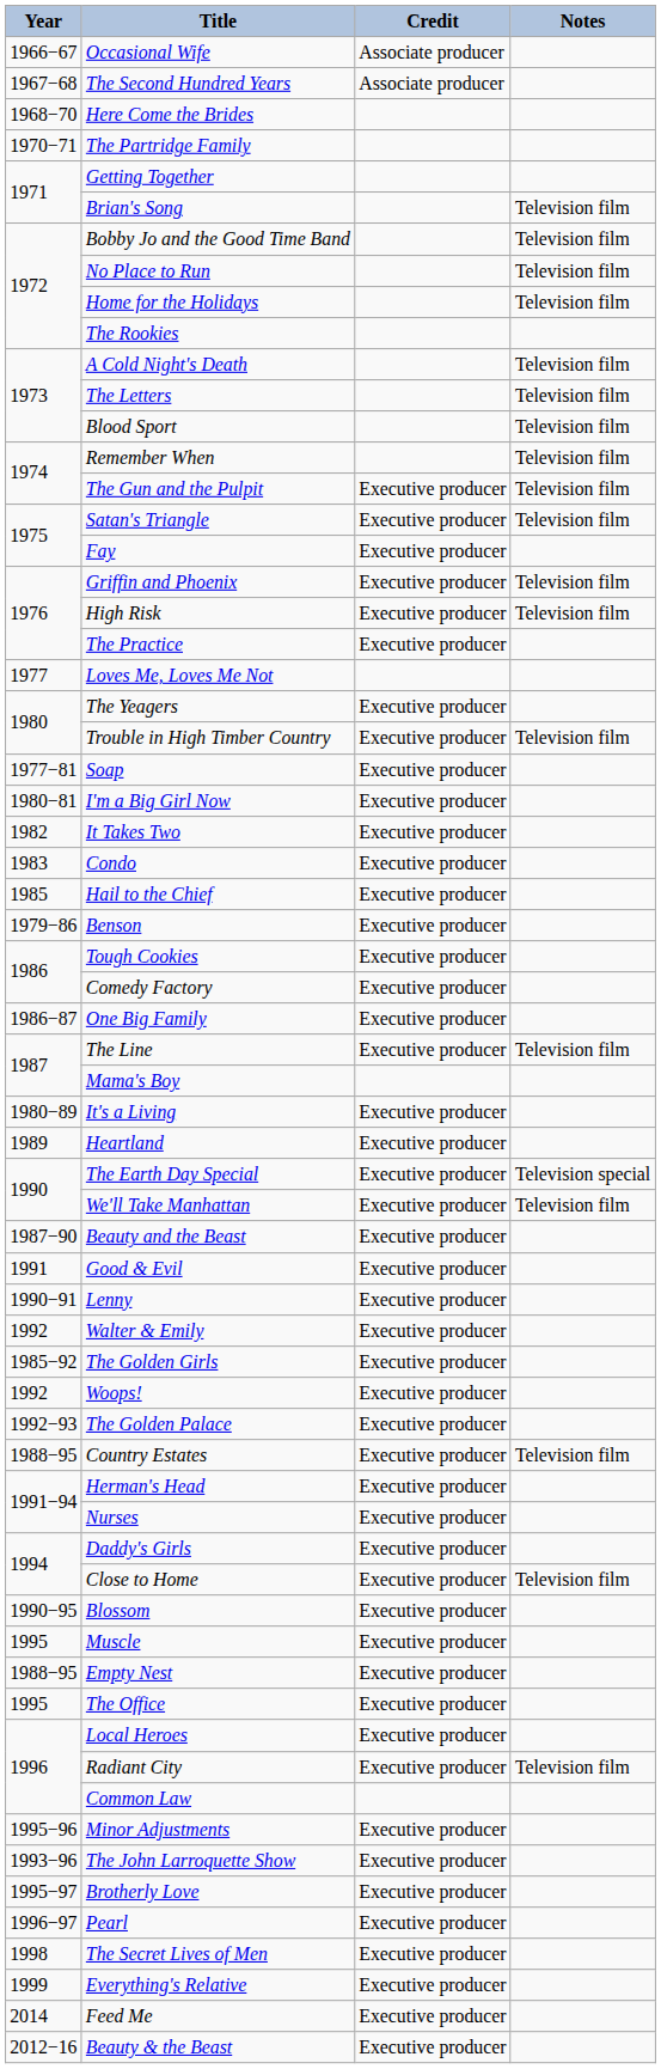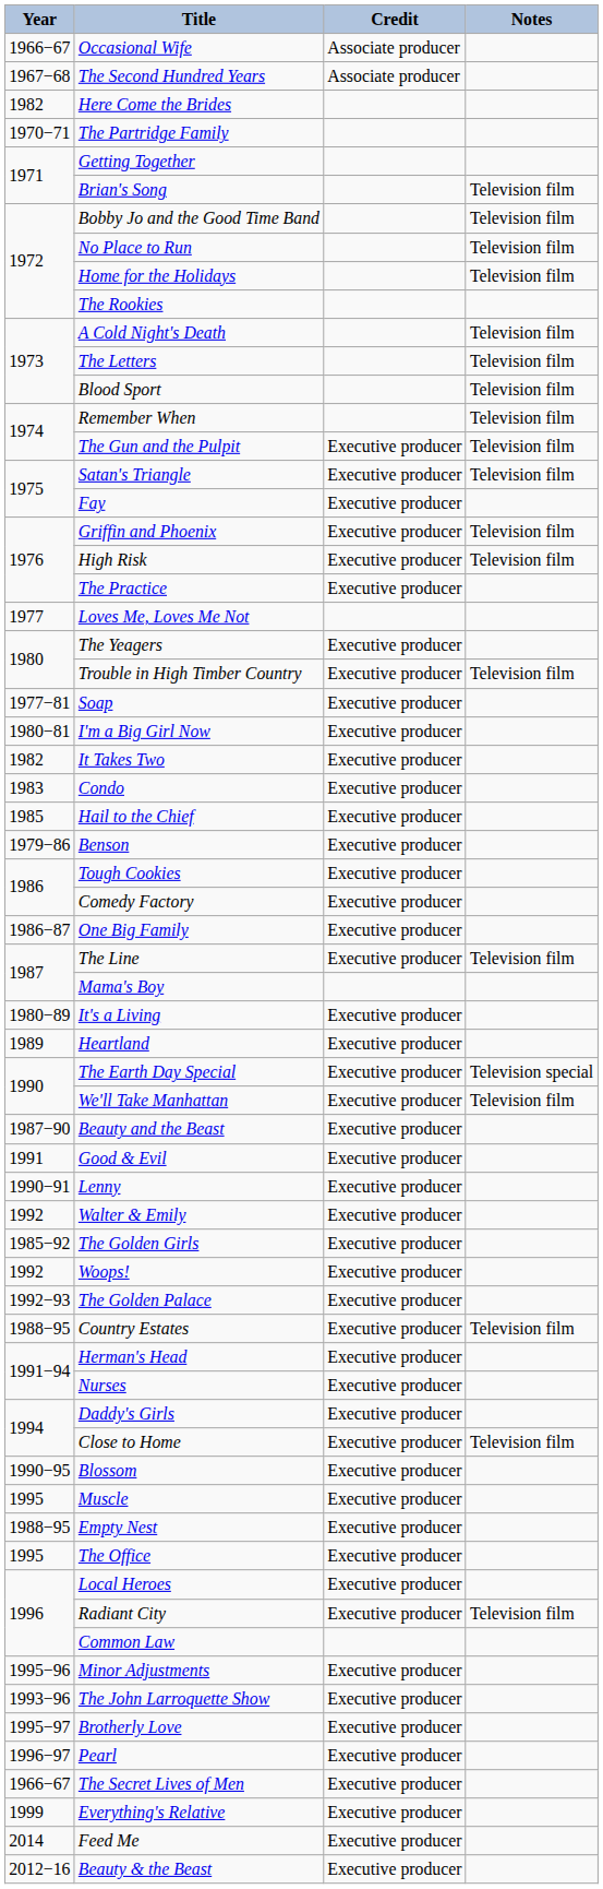 <table class="wikitable" style="font-size:95%;">
 <tr>
 <th style="background:#B0C4DE;">Year</th>
 <th style="background:#B0C4DE;">Title</th>
 <th style="background:#B0C4DE;">Credit</th>
 <th style="background:#B0C4DE;">Notes</th>
 </tr>
 <tr>
 <td>1966−67</td>
 <td><em><a href='#'>Occasional Wife</a></em></td>
 <td>Associate producer</td>
 <td></td>
 </tr>
 <tr>
 <td>1967−68</td>
 <td><em><a href='#'>The Second Hundred Years</a></em></td>
 <td>Associate producer</td>
 <td></td>
 </tr>
 <tr>
-<td>1968−70</td>
+<td>1982</td>
 <td><em><a href='#'>Here Come the Brides</a></em></td>
 <td></td>
 <td></td>
 </tr>
 <tr>
 <td>1970−71</td>
 <td><em><a href='#'>The Partridge Family</a></em></td>
 <td></td>
 <td></td>
 </tr>
 <tr>
 <td rowspan=2>1971</td>
 <td><em><a href='#'>Getting Together</a></em></td>
 <td></td>
 <td></td>
 </tr>
 <tr>
 <td><em><a href='#'>Brian's Song</a></em></td>
 <td></td>
 <td>Television film</td>
 </tr>
 <tr>
 <td rowspan=4>1972</td>
 <td><em>Bobby Jo and the Good Time Band</em></td>
 <td></td>
 <td>Television film</td>
 </tr>
 <tr>
 <td><em><a href='#'>No Place to Run</a></em></td>
 <td></td>
 <td>Television film</td>
 </tr>
 <tr>
 <td><em><a href='#'>Home for the Holidays</a></em></td>
 <td></td>
 <td>Television film</td>
 </tr>
 <tr>
 <td><em><a href='#'>The Rookies</a></em></td>
 <td></td>
 <td></td>
 </tr>
 <tr>
 <td rowspan=3>1973</td>
 <td><em><a href='#'>A Cold Night's Death</a></em></td>
 <td></td>
 <td>Television film</td>
 </tr>
 <tr>
 <td><em><a href='#'>The Letters</a></em></td>
 <td></td>
 <td>Television film</td>
 </tr>
 <tr>
 <td><em>Blood Sport</em></td>
 <td></td>
 <td>Television film</td>
 </tr>
 <tr>
 <td rowspan=2>1974</td>
 <td><em>Remember When</em></td>
 <td></td>
 <td>Television film</td>
 </tr>
 <tr>
 <td><em><a href='#'>The Gun and the Pulpit</a></em></td>
 <td>Executive producer</td>
 <td>Television film</td>
 </tr>
 <tr>
 <td rowspan=2>1975</td>
 <td><em><a href='#'>Satan's Triangle</a></em></td>
 <td>Executive producer</td>
 <td>Television film</td>
 </tr>
 <tr>
 <td><em><a href='#'>Fay</a></em></td>
 <td>Executive producer</td>
 <td></td>
 </tr>
 <tr>
 <td rowspan=3>1976</td>
 <td><em><a href='#'>Griffin and Phoenix</a></em></td>
 <td>Executive producer</td>
 <td>Television film</td>
 </tr>
 <tr>
 <td><em>High Risk</em></td>
 <td>Executive producer</td>
 <td>Television film</td>
 </tr>
 <tr>
 <td><em><a href='#'>The Practice</a></em></td>
 <td>Executive producer</td>
 <td></td>
 </tr>
 <tr>
 <td>1977</td>
 <td><em><a href='#'>Loves Me, Loves Me Not</a></em></td>
 <td></td>
 <td></td>
 </tr>
 <tr>
 <td rowspan=2>1980</td>
 <td><em>The Yeagers</em></td>
 <td>Executive producer</td>
 <td></td>
 </tr>
 <tr>
 <td><em>Trouble in High Timber Country</em></td>
 <td>Executive producer</td>
 <td>Television film</td>
 </tr>
 <tr>
 <td>1977−81</td>
 <td><em><a href='#'>Soap</a></em></td>
 <td>Executive producer</td>
 <td></td>
 </tr>
 <tr>
 <td>1980−81</td>
 <td><em><a href='#'>I'm a Big Girl Now</a></em></td>
 <td>Executive producer</td>
 <td></td>
 </tr>
 <tr>
 <td>1982</td>
 <td><em><a href='#'>It Takes Two</a></em></td>
 <td>Executive producer</td>
 <td></td>
 </tr>
 <tr>
 <td>1983</td>
 <td><em><a href='#'>Condo</a></em></td>
 <td>Executive producer</td>
 <td></td>
 </tr>
 <tr>
 <td>1985</td>
 <td><em><a href='#'>Hail to the Chief</a></em></td>
 <td>Executive producer</td>
 <td></td>
 </tr>
 <tr>
 <td>1979−86</td>
 <td><em><a href='#'>Benson</a></em></td>
 <td>Executive producer</td>
 <td></td>
 </tr>
 <tr>
 <td rowspan=2>1986</td>
 <td><em><a href='#'>Tough Cookies</a></em></td>
 <td>Executive producer</td>
 <td></td>
 </tr>
 <tr>
 <td><em>Comedy Factory</em></td>
 <td>Executive producer</td>
 <td></td>
 </tr>
 <tr>
 <td>1986−87</td>
 <td><em><a href='#'>One Big Family</a></em></td>
 <td>Executive producer</td>
 <td></td>
 </tr>
 <tr>
 <td rowspan=2>1987</td>
 <td><em>The Line</em></td>
 <td>Executive producer</td>
 <td>Television film</td>
 </tr>
 <tr>
 <td><em><a href='#'>Mama's Boy</a></em></td>
 <td></td>
 <td></td>
 </tr>
 <tr>
 <td>1980−89</td>
 <td><em><a href='#'>It's a Living</a></em></td>
 <td>Executive producer</td>
 <td></td>
 </tr>
 <tr>
 <td>1989</td>
 <td><em><a href='#'>Heartland</a></em></td>
 <td>Executive producer</td>
 <td></td>
 </tr>
 <tr>
 <td rowspan=2>1990</td>
 <td><em><a href='#'>The Earth Day Special</a></em></td>
 <td>Executive producer</td>
 <td>Television special</td>
 </tr>
 <tr>
 <td><em><a href='#'>We'll Take Manhattan</a></em></td>
 <td>Executive producer</td>
 <td>Television film</td>
 </tr>
 <tr>
 <td>1987−90</td>
 <td><em><a href='#'>Beauty and the Beast</a></em></td>
 <td>Executive producer</td>
 <td></td>
 </tr>
 <tr>
 <td>1991</td>
 <td><em><a href='#'>Good & Evil</a></em></td>
 <td>Executive producer</td>
 <td></td>
 </tr>
 <tr>
 <td>1990−91</td>
 <td><em><a href='#'>Lenny</a></em></td>
 <td>Executive producer</td>
 <td></td>
 </tr>
 <tr>
 <td>1992</td>
 <td><em><a href='#'>Walter & Emily</a></em></td>
 <td>Executive producer</td>
 <td></td>
 </tr>
 <tr>
 <td>1985−92</td>
 <td><em><a href='#'>The Golden Girls</a></em></td>
 <td>Executive producer</td>
 <td></td>
 </tr>
 <tr>
 <td>1992</td>
 <td><em><a href='#'>Woops!</a></em></td>
 <td>Executive producer</td>
 <td></td>
 </tr>
 <tr>
 <td>1992−93</td>
 <td><em><a href='#'>The Golden Palace</a></em></td>
 <td>Executive producer</td>
 <td></td>
 </tr>
 <tr>
 <td>1988−95</td>
 <td><em>Country Estates</em></td>
 <td>Executive producer</td>
 <td>Television film</td>
 </tr>
 <tr>
 <td rowspan=2>1991−94</td>
 <td><em><a href='#'>Herman's Head</a></em></td>
 <td>Executive producer</td>
 <td></td>
 </tr>
 <tr>
 <td><em><a href='#'>Nurses</a></em></td>
 <td>Executive producer</td>
 <td></td>
 </tr>
 <tr>
 <td rowspan=2>1994</td>
 <td><em><a href='#'>Daddy's Girls</a></em></td>
 <td>Executive producer</td>
 <td></td>
 </tr>
 <tr>
 <td><em>Close to Home</em></td>
 <td>Executive producer</td>
 <td>Television film</td>
 </tr>
 <tr>
 <td>1990−95</td>
 <td><em><a href='#'>Blossom</a></em></td>
 <td>Executive producer</td>
 <td></td>
 </tr>
 <tr>
 <td>1995</td>
 <td><em><a href='#'>Muscle</a></em></td>
 <td>Executive producer</td>
 <td></td>
 </tr>
 <tr>
 <td>1988−95</td>
 <td><em><a href='#'>Empty Nest</a></em></td>
 <td>Executive producer</td>
 <td></td>
 </tr>
 <tr>
 <td>1995</td>
 <td><em><a href='#'>The Office</a></em></td>
 <td>Executive producer</td>
 <td></td>
 </tr>
 <tr>
 <td rowspan=3>1996</td>
 <td><em><a href='#'>Local Heroes</a></em></td>
 <td>Executive producer</td>
 <td></td>
 </tr>
 <tr>
 <td><em>Radiant City</em></td>
 <td>Executive producer</td>
 <td>Television film</td>
 </tr>
 <tr>
 <td><em><a href='#'>Common Law</a></em></td>
 <td></td>
 <td></td>
 </tr>
 <tr>
 <td>1995−96</td>
 <td><em><a href='#'>Minor Adjustments</a></em></td>
 <td>Executive producer</td>
 <td></td>
 </tr>
 <tr>
 <td>1993−96</td>
 <td><em><a href='#'>The John Larroquette Show</a></em></td>
 <td>Executive producer</td>
 <td></td>
 </tr>
 <tr>
 <td>1995−97</td>
 <td><em><a href='#'>Brotherly Love</a></em></td>
 <td>Executive producer</td>
 <td></td>
 </tr>
 <tr>
 <td>1996−97</td>
 <td><em><a href='#'>Pearl</a></em></td>
 <td>Executive producer</td>
 <td></td>
 </tr>
 <tr>
-<td>1998</td>
+<td>1966−67</td>
 <td><em><a href='#'>The Secret Lives of Men</a></em></td>
 <td>Executive producer</td>
 <td></td>
 </tr>
 <tr>
 <td>1999</td>
 <td><em><a href='#'>Everything's Relative</a></em></td>
 <td>Executive producer</td>
 <td></td>
 </tr>
 <tr>
 <td>2014</td>
 <td><em>Feed Me</em></td>
 <td>Executive producer</td>
 <td></td>
 </tr>
 <tr>
 <td>2012−16</td>
 <td><em><a href='#'>Beauty & the Beast</a></em></td>
 <td>Executive producer</td>
 <td></td>
 </tr>
 </table>
